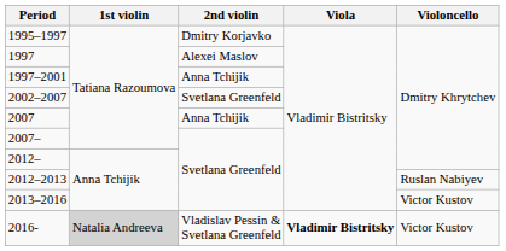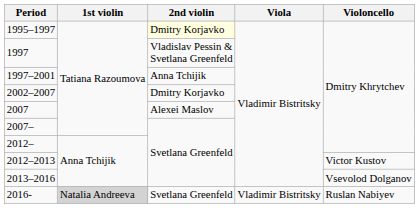 <table class="wikitable">
 <tr>
 <th>Period</th>
 <th>1st violin</th>
 <th>2nd violin</th>
 <th>Viola</th>
 <th>Violoncello</th>
 </tr>
 <tr>
 <td>1995–1997</td>
 <td rowspan="6">Tatiana Razoumova</td>
-<td>Dmitry Korjavko</td>
+<td style="background: lightyellow;">Dmitry Korjavko</td>
 <td rowspan="9">Vladimir Bistritsky</td>
 <td rowspan="7">Dmitry Khrytchev</td>
 </tr>
 <tr>
 <td>1997</td>
-<td>Alexei Maslov</td>
+<td>Vladislav Pessin &<br> Svetlana Greenfeld</td>
 </tr>
 <tr>
 <td>1997–2001</td>
 <td>Anna Tchijik</td>
 </tr>
 <tr>
 <td>2002–2007</td>
-<td>Svetlana Greenfeld</td>
+<td>Dmitry Korjavko</td>
 </tr>
 <tr>
 <td>2007</td>
-<td>Anna Tchijik</td>
+<td>Alexei Maslov</td>
 </tr>
 <tr>
 <td>2007–</td>
 <td rowspan="4">Svetlana Greenfeld</td>
 </tr>
 <tr>
 <td>2012–</td>
 <td rowspan="3">Anna Tchijik</td>
 </tr>
 <tr>
 <td>2012–2013</td>
-<td>Ruslan Nabiyev</td>
+<td>Victor Kustov</td>
 </tr>
 <tr>
 <td>2013–2016</td>
-<td>Victor Kustov</td>
+<td>Vsevolod Dolganov</td>
 </tr>
 <tr>
 <td>2016-</td>
 <td style="background: lightgrey;">Natalia Andreeva</td>
-<td>Vladislav Pessin &<br> Svetlana Greenfeld</td>
-<td><strong>Vladimir Bistritsky</strong></td>
-<td>Victor Kustov</td>
+<td>Svetlana Greenfeld</td>
+<td>Vladimir Bistritsky</td>
+<td>Ruslan Nabiyev</td>
 </tr>
 </table>
